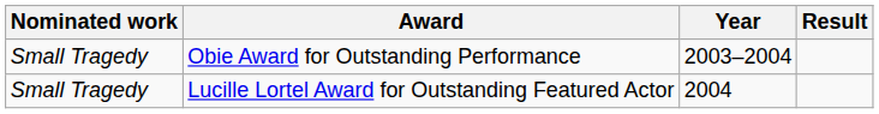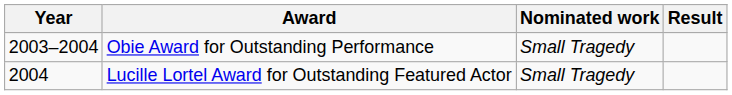 <table class="wikitable sortable">
 <tr>
+<th>Year</th>
+<th>Award</th>
 <th>Nominated work</th>
-<th>Award</th>
-<th>Year</th>
 <th>Result</th>
 </tr>
 <tr>
+<td>2003–2004</td>
+<td><a href='#'>Obie Award</a> for Outstanding Performance</td>
 <td><em>Small Tragedy</em></td>
-<td><a href='#'>Obie Award</a> for Outstanding Performance</td>
-<td>2003–2004</td>
 <td></td>
 </tr>
 <tr>
+<td>2004</td>
+<td><a href='#'>Lucille Lortel Award</a> for Outstanding Featured Actor</td>
 <td><em>Small Tragedy</em></td>
-<td><a href='#'>Lucille Lortel Award</a> for Outstanding Featured Actor</td>
-<td>2004</td>
 <td></td>
 </tr>
 </table>
